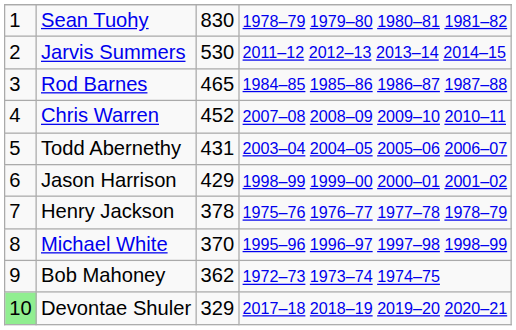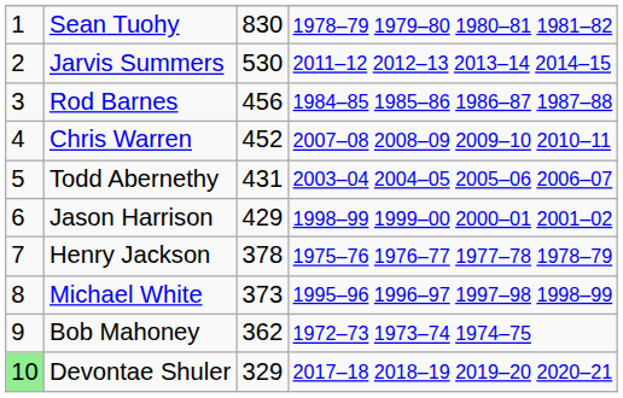 <table class="wikitable">
 <tr>
 </tr>
 <tr>
 <td>1</td>
 <td><a href='#'>Sean Tuohy</a></td>
 <td>830</td>
 <td style="font-size:80%;"><a href='#'>1978–79</a> <a href='#'>1979–80</a> <a href='#'>1980–81</a> <a href='#'>1981–82</a></td>
 </tr>
 <tr>
 <td>2</td>
 <td><a href='#'>Jarvis Summers</a></td>
 <td>530</td>
 <td style="font-size:80%;"><a href='#'>2011–12</a> <a href='#'>2012–13</a> <a href='#'>2013–14</a> <a href='#'>2014–15</a></td>
 </tr>
 <tr>
 <td>3</td>
 <td><a href='#'>Rod Barnes</a></td>
-<td>465</td>
+<td>456</td>
 <td style="font-size:80%;"><a href='#'>1984–85</a> <a href='#'>1985–86</a> <a href='#'>1986–87</a> <a href='#'>1987–88</a></td>
 </tr>
 <tr>
 <td>4</td>
 <td><a href='#'>Chris Warren</a></td>
 <td>452</td>
 <td style="font-size:80%;"><a href='#'>2007–08</a> <a href='#'>2008–09</a> <a href='#'>2009–10</a> <a href='#'>2010–11</a></td>
 </tr>
 <tr>
 <td>5</td>
 <td>Todd Abernethy</td>
 <td>431</td>
 <td style="font-size:80%;"><a href='#'>2003–04</a> <a href='#'>2004–05</a> <a href='#'>2005–06</a> <a href='#'>2006–07</a></td>
 </tr>
 <tr>
 <td>6</td>
 <td>Jason Harrison</td>
 <td>429</td>
 <td style="font-size:80%;"><a href='#'>1998–99</a> <a href='#'>1999–00</a> <a href='#'>2000–01</a> <a href='#'>2001–02</a></td>
 </tr>
 <tr>
 <td>7</td>
 <td>Henry Jackson</td>
 <td>378</td>
 <td style="font-size:80%;"><a href='#'>1975–76</a> <a href='#'>1976–77</a> <a href='#'>1977–78</a> <a href='#'>1978–79</a></td>
 </tr>
 <tr>
 <td>8</td>
 <td><a href='#'>Michael White</a></td>
-<td>370</td>
+<td>373</td>
 <td style="font-size:80%;"><a href='#'>1995–96</a> <a href='#'>1996–97</a> <a href='#'>1997–98</a> <a href='#'>1998–99</a></td>
 </tr>
 <tr>
 <td>9</td>
 <td>Bob Mahoney</td>
 <td>362</td>
 <td style="font-size:80%;"><a href='#'>1972–73</a> <a href='#'>1973–74</a> <a href='#'>1974–75</a></td>
 </tr>
 <tr>
 <td style="background: lightgreen;">10</td>
 <td>Devontae Shuler</td>
 <td>329</td>
 <td style="font-size:80%;"><a href='#'>2017–18</a> <a href='#'>2018–19</a> <a href='#'>2019–20</a> <a href='#'>2020–21</a></td>
 </tr>
 </table>
